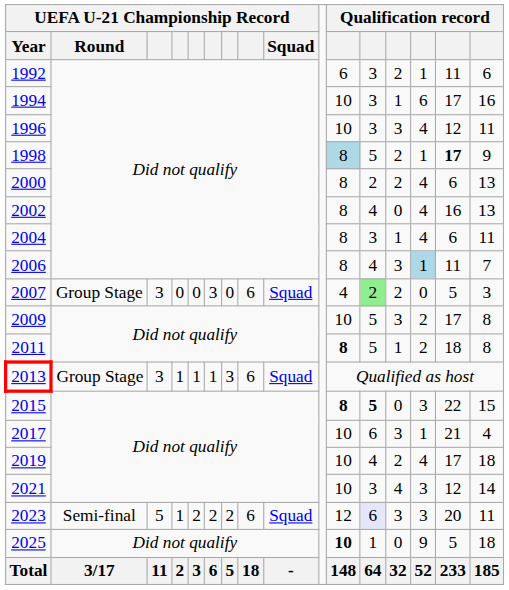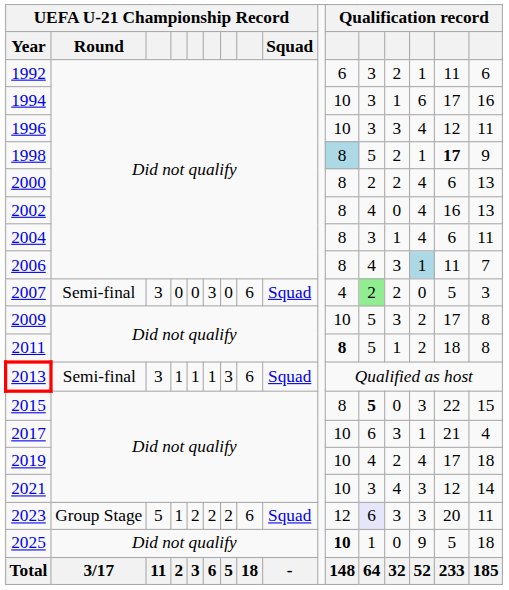 <table class="wikitable" style="text-align: center;">
 <tr>
 <th colspan=9>UEFA U-21 Championship Record</th>
 <td rowspan=27></td>
 <th colspan=6>Qualification record</th>
 </tr>
 <tr>
 <th>Year</th>
 <th>Round</th>
 <th></th>
 <th></th>
 <th></th>
 <th></th>
 <th></th>
 <th></th>
 <th>Squad</th>
 <th></th>
 <th></th>
 <th></th>
 <th></th>
 <th></th>
 <th></th>
 </tr>
 <tr>
 <td> <a href='#'>1992</a></td>
 <td colspan=8 rowspan=8><em>Did not qualify</em></td>
 <td>6</td>
 <td>3</td>
 <td>2</td>
 <td>1</td>
 <td>11</td>
 <td>6</td>
 </tr>
 <tr>
 <td> <a href='#'>1994</a></td>
 <td>10</td>
 <td>3</td>
 <td>1</td>
 <td>6</td>
 <td>17</td>
 <td>16</td>
 </tr>
 <tr>
 <td> <a href='#'>1996</a></td>
 <td>10</td>
 <td>3</td>
 <td>3</td>
 <td>4</td>
 <td>12</td>
 <td>11</td>
 </tr>
 <tr>
 <td> <a href='#'>1998</a></td>
 <td style="background: lightblue;">8</td>
 <td>5</td>
 <td>2</td>
 <td>1</td>
 <td><strong>17</strong></td>
 <td>9</td>
 </tr>
 <tr>
 <td> <a href='#'>2000</a></td>
 <td>8</td>
 <td>2</td>
 <td>2</td>
 <td>4</td>
 <td>6</td>
 <td>13</td>
 </tr>
 <tr>
 <td> <a href='#'>2002</a></td>
 <td>8</td>
 <td>4</td>
 <td>0</td>
 <td>4</td>
 <td>16</td>
 <td>13</td>
 </tr>
 <tr>
 <td> <a href='#'>2004</a></td>
 <td>8</td>
 <td>3</td>
 <td>1</td>
 <td>4</td>
 <td>6</td>
 <td>11</td>
 </tr>
 <tr>
 <td> <a href='#'>2006</a></td>
 <td>8</td>
 <td>4</td>
 <td>3</td>
 <td style="background: lightblue;">1</td>
 <td>11</td>
 <td>7</td>
 </tr>
 <tr>
 <td> <a href='#'>2007</a></td>
-<td>Group Stage</td>
+<td>Semi-final</td>
 <td>3</td>
 <td>0</td>
 <td>0</td>
 <td>3</td>
 <td>0</td>
 <td>6</td>
 <td><a href='#'>Squad</a></td>
 <td>4</td>
 <td style="background: lightgreen;">2</td>
 <td>2</td>
 <td>0</td>
 <td>5</td>
 <td>3</td>
 </tr>
 <tr>
 <td> <a href='#'>2009</a></td>
 <td colspan=8 rowspan=2><em>Did not qualify</em></td>
 <td>10</td>
 <td>5</td>
 <td>3</td>
 <td>2</td>
 <td>17</td>
 <td>8</td>
 </tr>
 <tr>
 <td> <a href='#'>2011</a></td>
 <td><strong>8</strong></td>
 <td>5</td>
 <td>1</td>
 <td>2</td>
 <td>18</td>
 <td>8</td>
 </tr>
 <tr>
 <td style="border: 3px solid red"> <a href='#'>2013</a></td>
-<td>Group Stage</td>
+<td>Semi-final</td>
 <td>3</td>
 <td>1</td>
 <td>1</td>
 <td>1</td>
 <td>3</td>
 <td>6</td>
 <td><a href='#'>Squad</a></td>
 <td colspan=6><em>Qualified as host</em></td>
 </tr>
 <tr>
 <td> <a href='#'>2015</a></td>
 <td colspan=8 rowspan=4><em>Did not qualify</em></td>
-<td><strong>8</strong></td>
+<td>8</td>
 <td><strong>5</strong></td>
 <td>0</td>
 <td>3</td>
 <td>22</td>
 <td>15</td>
 </tr>
 <tr>
 <td> <a href='#'>2017</a></td>
 <td>10</td>
 <td>6</td>
 <td>3</td>
 <td>1</td>
 <td>21</td>
 <td>4</td>
 </tr>
 <tr>
 <td>  <a href='#'>2019</a></td>
 <td>10</td>
 <td>4</td>
 <td>2</td>
 <td>4</td>
 <td>17</td>
 <td>18</td>
 </tr>
 <tr>
 <td>  <a href='#'>2021</a></td>
 <td>10</td>
 <td>3</td>
 <td>4</td>
 <td>3</td>
 <td>12</td>
 <td>14</td>
 </tr>
 <tr>
 <td>  <a href='#'>2023</a></td>
-<td>Semi-final</td>
+<td>Group Stage</td>
 <td>5</td>
 <td>1</td>
 <td>2</td>
 <td>2</td>
 <td>2</td>
 <td>6</td>
 <td><a href='#'>Squad</a></td>
 <td>12</td>
 <td style="background: lavender;">6</td>
 <td>3</td>
 <td>3</td>
 <td>20</td>
 <td>11</td>
 </tr>
 <tr>
 <td> <a href='#'>2025</a></td>
 <td colspan=8 rowspan=1><em>Did not qualify</em></td>
 <td><strong>10</strong></td>
 <td>1</td>
 <td>0</td>
 <td>9</td>
 <td>5</td>
 <td>18</td>
 </tr>
 <tr>
 <th>Total</th>
 <th>3/17</th>
 <th>11</th>
 <th>2</th>
 <th>3</th>
 <th>6</th>
 <th>5</th>
 <th>18</th>
 <th>-</th>
 <th>148</th>
 <th>64</th>
 <th>32</th>
 <th>52</th>
 <th>233</th>
 <th>185</th>
 </tr>
 </table>
